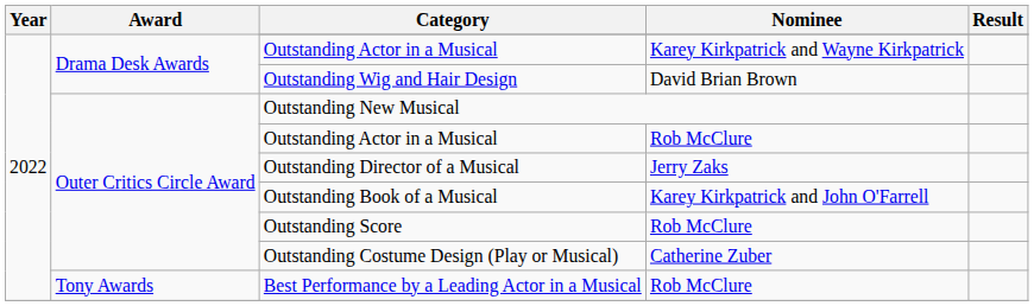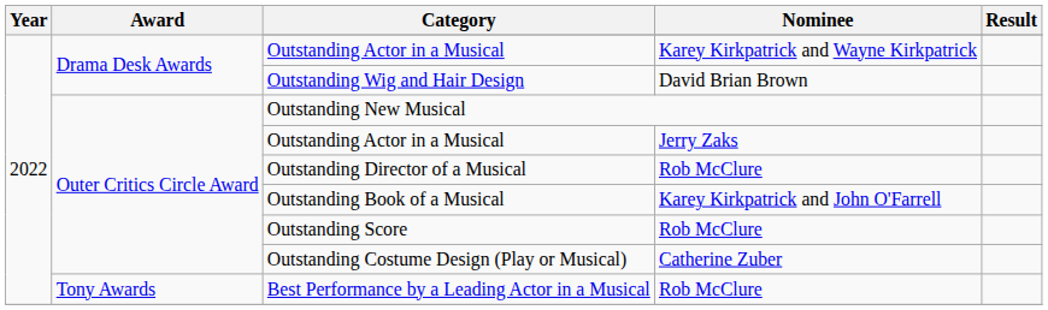 <table class="wikitable" style="white-space:nowrap;">
 <tr>
 <th>Year</th>
 <th>Award</th>
 <th>Category</th>
 <th>Nominee</th>
 <th>Result</th>
 </tr>
 <tr>
 <td rowspan="10">2022</td>
 <td rowspan="3"><a href='#'>Drama Desk Awards</a></td>
 </tr>
 <tr>
 <td><a href='#'>Outstanding Actor in a Musical</a></td>
 <td><a href='#'>Karey Kirkpatrick</a> and <a href='#'>Wayne Kirkpatrick</a></td>
 <td></td>
 </tr>
 <tr>
 <td><a href='#'>Outstanding Wig and Hair Design</a></td>
 <td>David Brian Brown</td>
 <td></td>
 </tr>
 <tr>
 <td rowspan="6"><a href='#'>Outer Critics Circle Award</a></td>
 <td colspan="2">Outstanding New Musical</td>
 <td></td>
 </tr>
 <tr>
 <td>Outstanding Actor in a Musical</td>
-<td><a href='#'>Rob McClure</a></td>
+<td><a href='#'>Jerry Zaks</a></td>
 <td></td>
 </tr>
 <tr>
 <td>Outstanding Director of a Musical</td>
-<td><a href='#'>Jerry Zaks</a></td>
+<td><a href='#'>Rob McClure</a></td>
 <td></td>
 </tr>
 <tr>
 <td>Outstanding Book of a Musical</td>
 <td><a href='#'>Karey Kirkpatrick</a> and <a href='#'>John O'Farrell</a></td>
 <td></td>
 </tr>
 <tr>
 <td>Outstanding Score</td>
 <td><a href='#'>Rob McClure</a></td>
 <td></td>
 </tr>
 <tr>
 <td>Outstanding Costume Design (Play or Musical)</td>
 <td><a href='#'>Catherine Zuber</a></td>
 <td></td>
 </tr>
 <tr>
 <td><a href='#'>Tony Awards</a></td>
 <td><a href='#'>Best Performance by a Leading Actor in a Musical</a></td>
 <td><a href='#'>Rob McClure</a></td>
 <td></td>
 </tr>
 <tr>
 </tr>
 </table>
